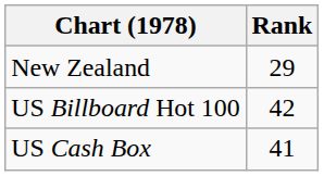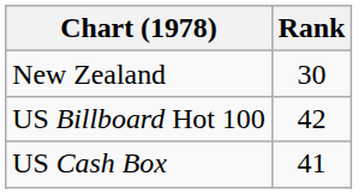 <table class="wikitable">
 <tr>
 <th align="left">Chart (1978)</th>
 <th style="text-align:center;">Rank</th>
 </tr>
 <tr>
 <td>New Zealand</td>
-<td style="text-align:center;">29</td>
+<td style="text-align:center;">30</td>
 </tr>
 <tr>
 <td>US <em>Billboard</em> Hot 100</td>
 <td style="text-align:center;">42</td>
 </tr>
 <tr>
 <td>US <em>Cash Box</em></td>
 <td style="text-align:center;">41</td>
 </tr>
 </table>
